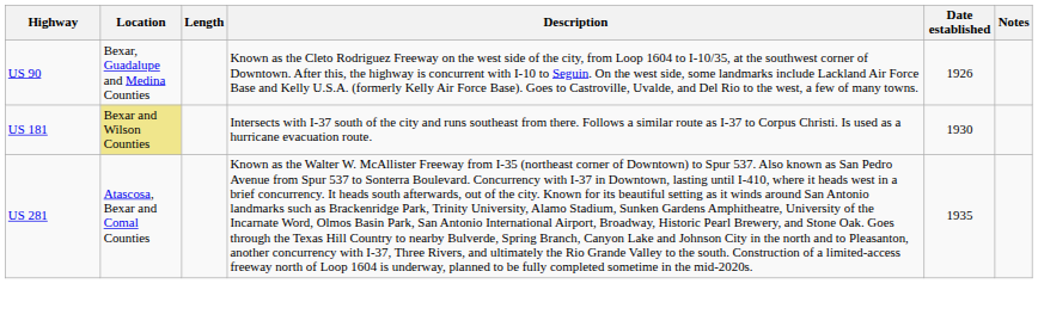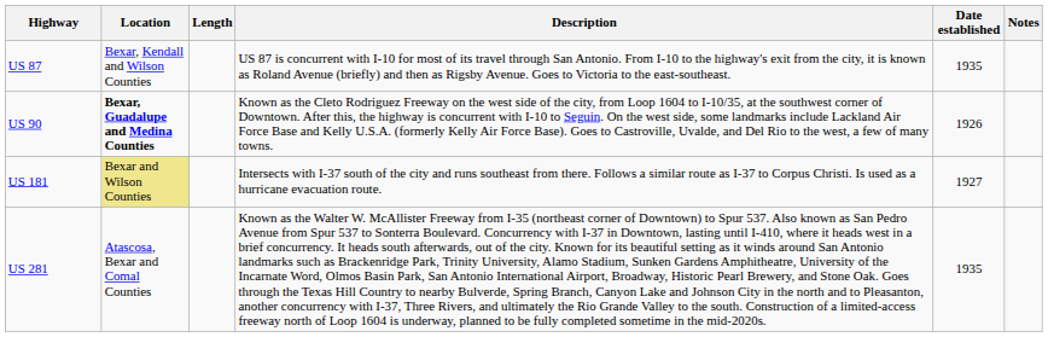 <table class="sortable wikitable" style="margin:auto;">
 <tr>
 <th width=110>Highway</th>
 <th>Location</th>
 <th>Length</th>
 <th class="unsortable">Description</th>
 <th>Date established</th>
 <th>Notes</th>
 </tr>
 <tr>
+<td> <a href='#'>US 87</a></td>
+<td><a href='#'>Bexar</a>, <a href='#'>Kendall</a> and <a href='#'>Wilson</a> Counties</td>
+<td></td>
+<td>US 87 is concurrent with I-10 for most of its travel through San Antonio. From I-10 to the highway's exit from the city, it is known as Roland Avenue (briefly) and then as Rigsby Avenue. Goes to Victoria to the east-southeast.</td>
+<td align="center">1935</td>
+<td align="center"></td>
+</tr>
+<tr>
 <td> <a href='#'>US 90</a></td>
-<td>Bexar, <a href='#'>Guadalupe</a> and <a href='#'>Medina</a> Counties</td>
+<td><strong>Bexar, <a href='#'>Guadalupe</a> and <a href='#'>Medina</a> Counties</strong></td>
 <td></td>
 <td>Known as the Cleto Rodriguez Freeway on the west side of the city, from Loop 1604 to I-10/35, at the southwest corner of Downtown. After this, the highway is concurrent with I-10 to <a href='#'>Seguin</a>. On the west side, some landmarks include Lackland Air Force Base and Kelly U.S.A. (formerly Kelly Air Force Base). Goes to Castroville, Uvalde, and Del Rio to the west, a few of many towns.</td>
 <td align="center">1926</td>
 <td align="center"></td>
 </tr>
 <tr>
 <td> <a href='#'>US 181</a></td>
 <td style="background: khaki;">Bexar and Wilson Counties</td>
 <td></td>
 <td>Intersects with I-37 south of the city and runs southeast from there.  Follows a similar route as I-37 to Corpus Christi. Is used as a hurricane evacuation route.</td>
-<td align="center">1930</td>
+<td align="center">1927</td>
 <td align="center"></td>
 </tr>
 <tr>
 <td> <a href='#'>US 281</a></td>
 <td><a href='#'>Atascosa</a>, Bexar and <a href='#'>Comal</a> Counties</td>
 <td></td>
 <td>Known as the Walter W. McAllister Freeway from I-35 (northeast corner of Downtown) to Spur 537. Also known as San Pedro Avenue from Spur 537 to Sonterra Boulevard. Concurrency with I-37 in Downtown, lasting until I-410, where it heads west in a brief concurrency. It heads south afterwards, out of the city. Known for its beautiful setting as it winds around San Antonio landmarks such as Brackenridge Park, Trinity University, Alamo Stadium, Sunken Gardens Amphitheatre, University of the Incarnate Word, Olmos Basin Park, San Antonio International Airport, Broadway, Historic Pearl Brewery, and Stone Oak.  Goes through the Texas Hill Country to nearby Bulverde, Spring Branch, Canyon Lake and Johnson City in the north and to Pleasanton, another concurrency with I-37, Three Rivers, and ultimately the Rio Grande Valley to the south. Construction of a limited-access freeway north of Loop 1604 is underway, planned to be fully completed sometime in the mid-2020s.</td>
 <td align="center">1935</td>
 <td align="center"></td>
 </tr>
 </table>
